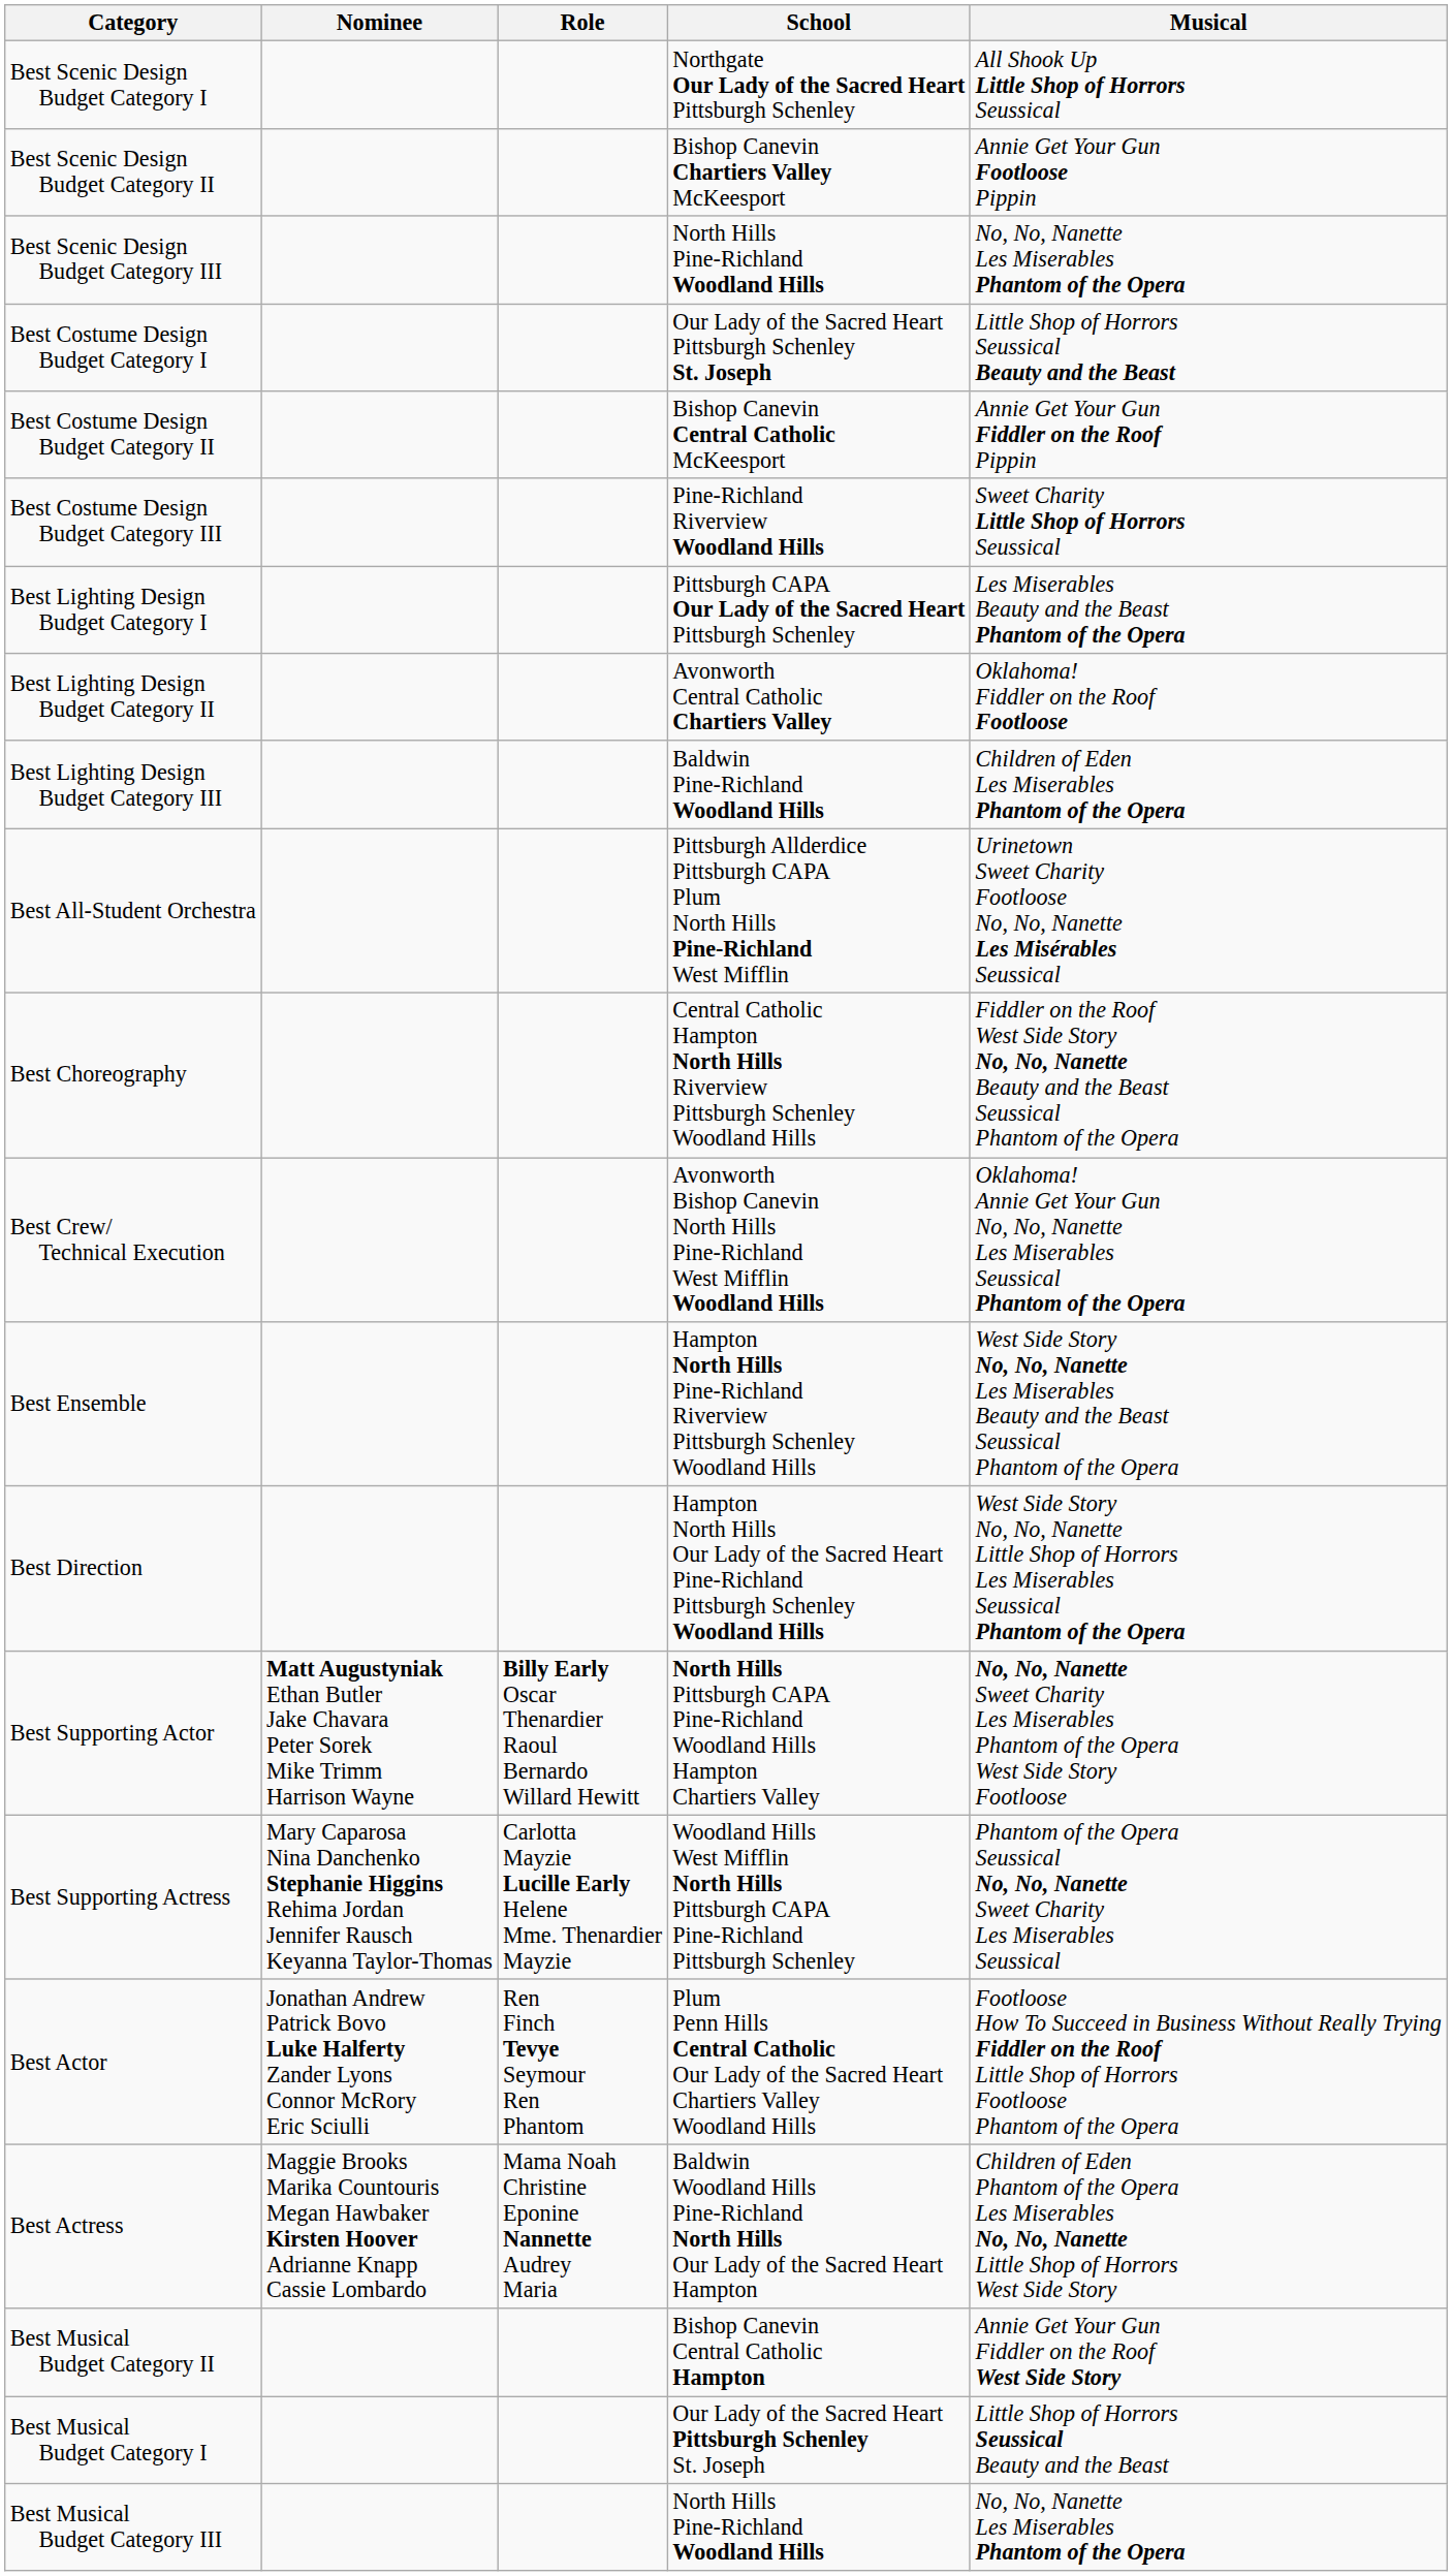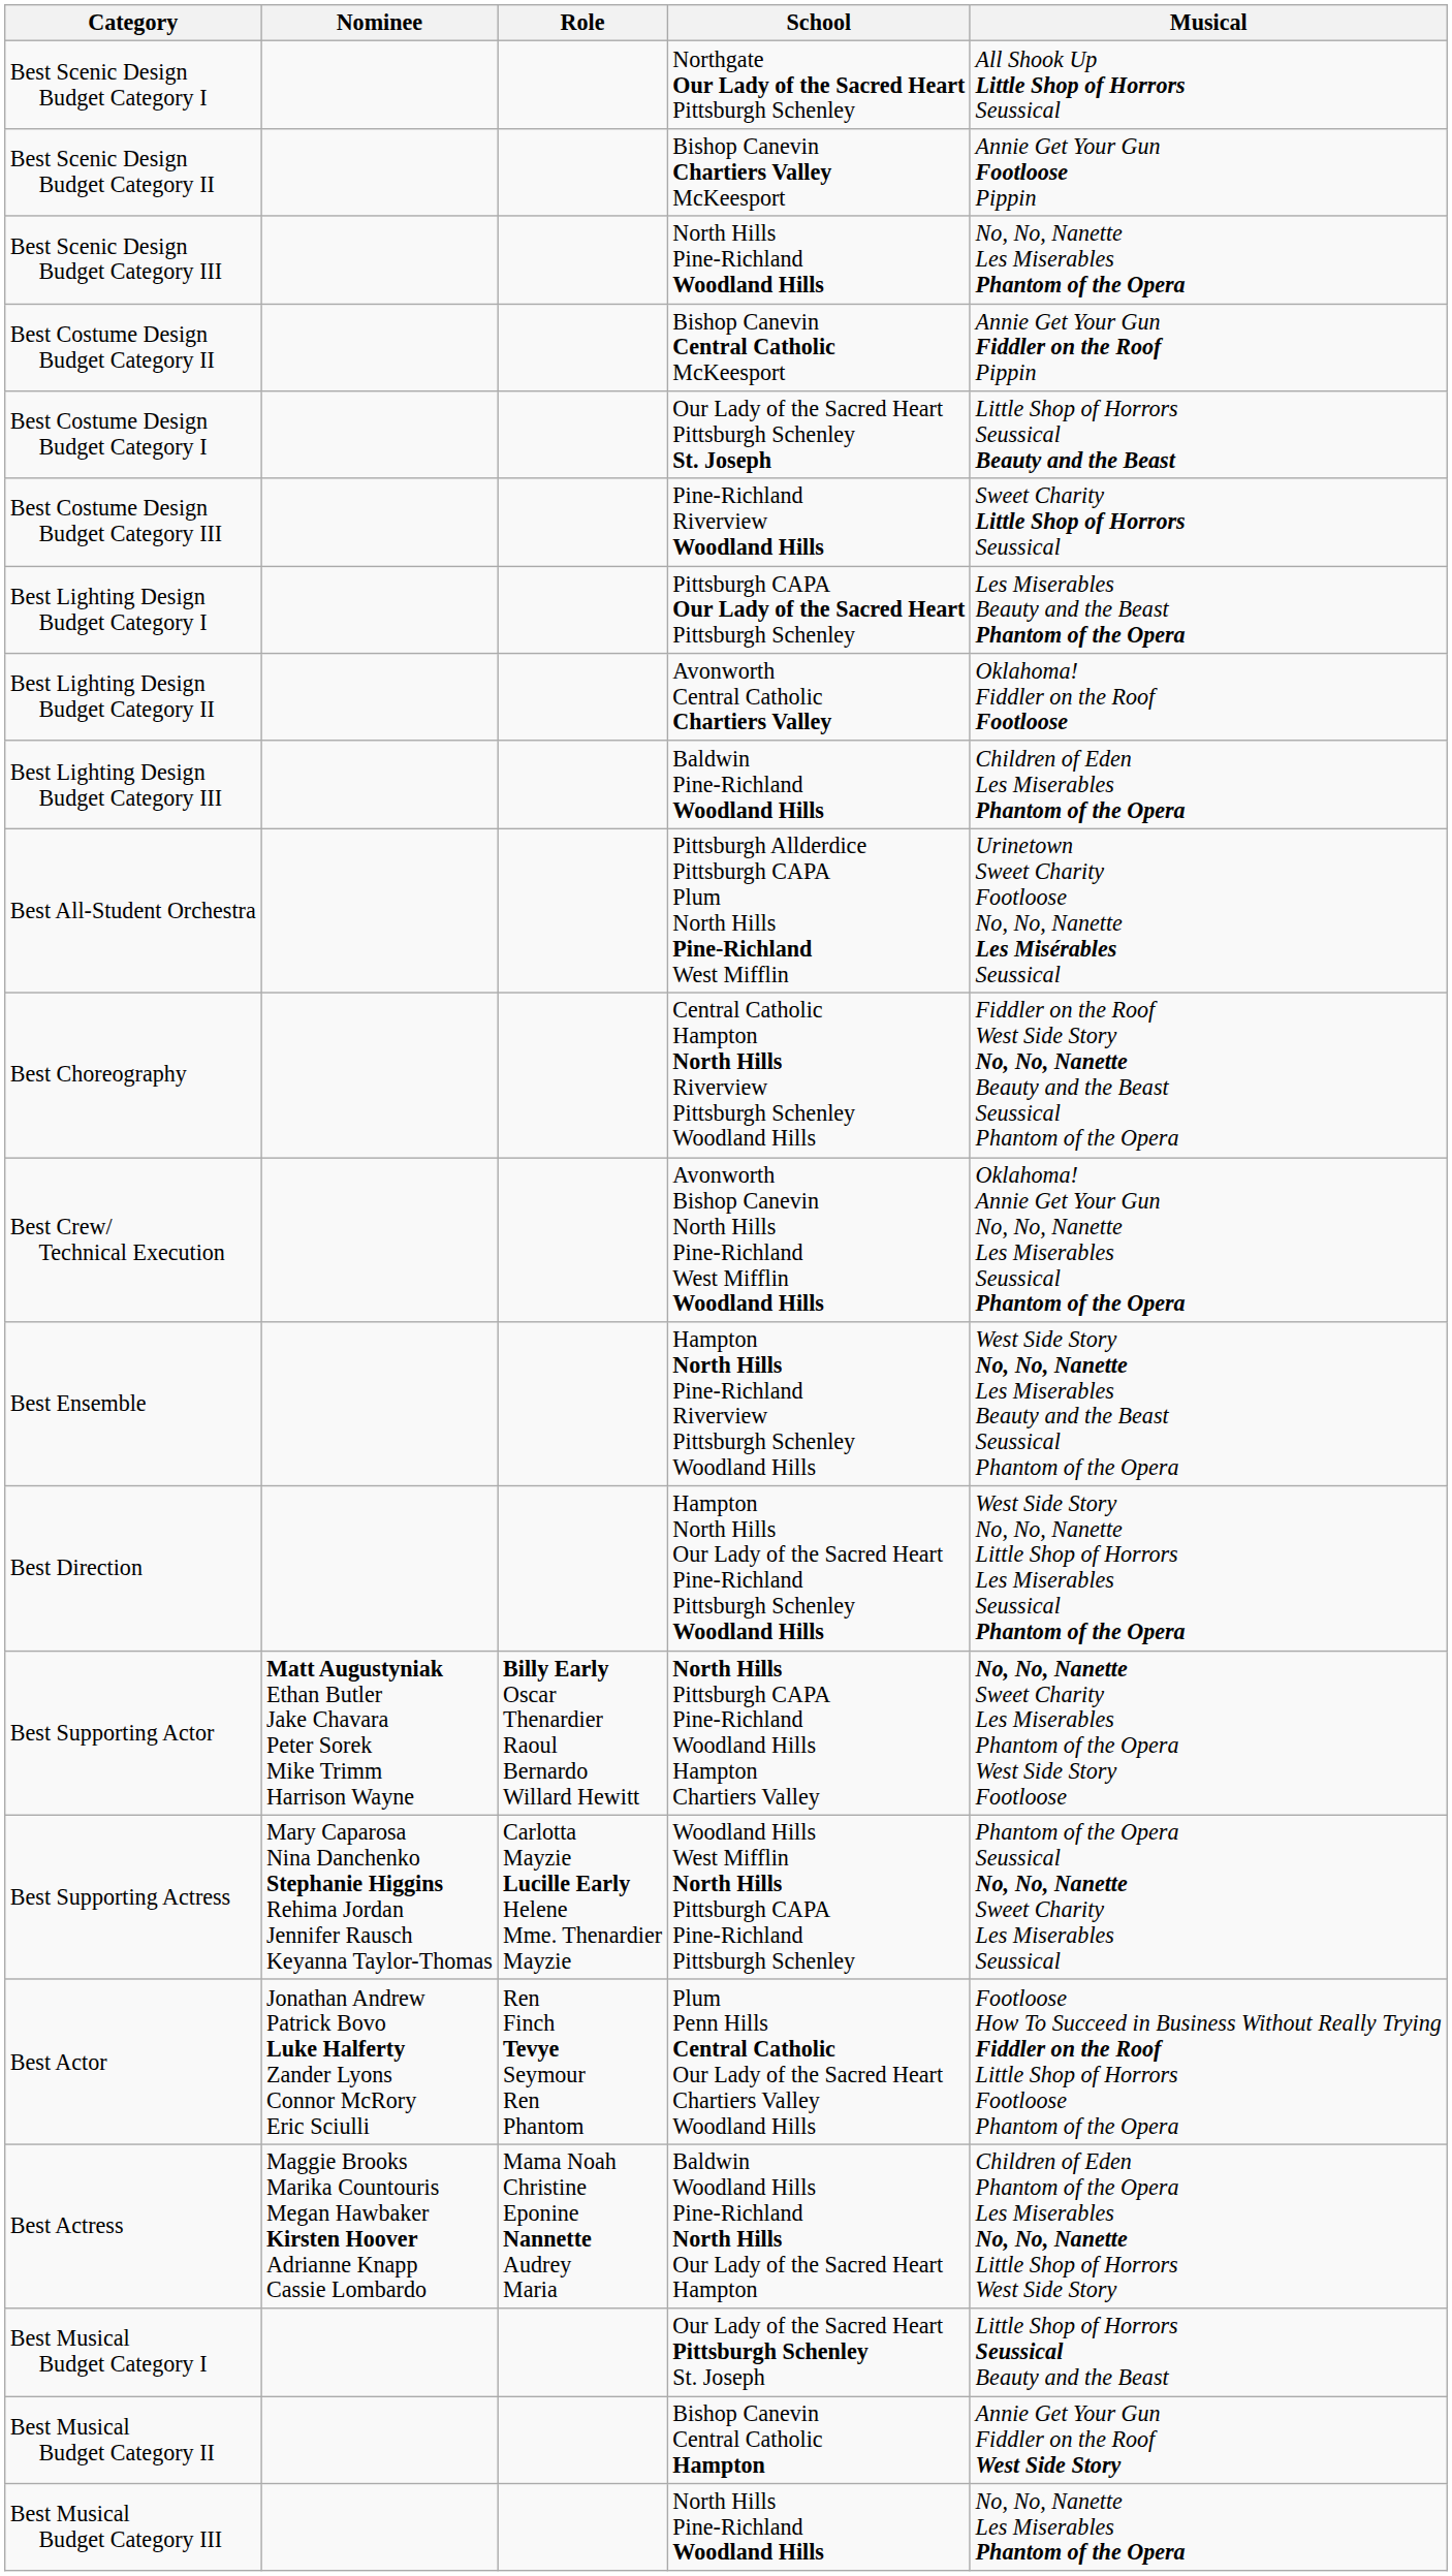 <table class="wikitable">
 <tr>
 <th>Category</th>
 <th>Nominee</th>
 <th>Role</th>
 <th>School</th>
 <th>Musical</th>
 </tr>
 <tr>
 <td>Best Scenic Design<br>     Budget Category I</td>
 <td></td>
 <td></td>
 <td>Northgate<br><strong>Our Lady of the Sacred Heart</strong><br>Pittsburgh Schenley</td>
 <td><em>All Shook Up</em><br><strong><em>Little Shop of Horrors</em></strong><br><em>Seussical</em></td>
 </tr>
 <tr>
 <td>Best Scenic Design<br>     Budget Category II</td>
 <td></td>
 <td></td>
 <td>Bishop Canevin<br><strong>Chartiers Valley</strong><br>McKeesport</td>
 <td><em>Annie Get Your Gun</em><br><strong><em>Footloose</em></strong><br><em>Pippin</em></td>
 </tr>
 <tr>
 <td>Best Scenic Design<br>     Budget Category III</td>
 <td></td>
 <td></td>
 <td>North Hills<br>Pine-Richland<br><strong>Woodland Hills</strong></td>
 <td><em>No, No, Nanette</em><br><em>Les Miserables</em><br><strong><em>Phantom of the Opera</em></strong></td>
 </tr>
 <tr>
+<td>Best Costume Design<br>     Budget Category II</td>
+<td></td>
+<td></td>
+<td>Bishop Canevin<br><strong>Central Catholic</strong><br>McKeesport</td>
+<td><em>Annie Get Your Gun</em><br><strong><em>Fiddler on the Roof</em></strong><br><em>Pippin</em></td>
+</tr>
+<tr>
 <td>Best Costume Design<br>     Budget Category I</td>
 <td></td>
 <td></td>
 <td>Our Lady of the Sacred Heart<br>Pittsburgh Schenley<br><strong>St. Joseph</strong></td>
 <td><em>Little Shop of Horrors</em><br><em>Seussical</em><br><strong><em>Beauty and the Beast</em></strong></td>
-</tr>
-<tr>
-<td>Best Costume Design<br>     Budget Category II</td>
-<td></td>
-<td></td>
-<td>Bishop Canevin<br><strong>Central Catholic</strong><br>McKeesport</td>
-<td><em>Annie Get Your Gun</em><br><strong><em>Fiddler on the Roof</em></strong><br><em>Pippin</em></td>
 </tr>
 <tr>
 <td>Best Costume Design<br>     Budget Category III</td>
 <td></td>
 <td></td>
 <td>Pine-Richland<br>Riverview<br><strong>Woodland Hills</strong></td>
 <td><em>Sweet Charity</em><br><strong><em>Little Shop of Horrors</em></strong><br><em>Seussical</em></td>
 </tr>
 <tr>
 <td>Best Lighting Design<br>     Budget Category I</td>
 <td></td>
 <td></td>
 <td>Pittsburgh CAPA<br><strong>Our Lady of the Sacred Heart</strong><br>Pittsburgh Schenley</td>
 <td><em>Les Miserables</em><br><em>Beauty and the Beast</em><br><strong><em>Phantom of the Opera</em></strong></td>
 </tr>
 <tr>
 <td>Best Lighting Design<br>     Budget Category II</td>
 <td></td>
 <td></td>
 <td>Avonworth<br>Central Catholic<br><strong>Chartiers Valley</strong></td>
 <td><em>Oklahoma!</em><br><em>Fiddler on the Roof</em><br><strong><em>Footloose</em></strong></td>
 </tr>
 <tr>
 <td>Best Lighting Design<br>     Budget Category III</td>
 <td></td>
 <td></td>
 <td>Baldwin<br>Pine-Richland<br><strong>Woodland Hills</strong></td>
 <td><em>Children of Eden</em><br><em>Les Miserables</em><br><strong><em>Phantom of the Opera</em></strong></td>
 </tr>
 <tr>
 <td>Best All-Student Orchestra</td>
 <td></td>
 <td></td>
 <td>Pittsburgh Allderdice<br>Pittsburgh CAPA<br>Plum<br>North Hills<br><strong>Pine-Richland</strong><br>West Mifflin</td>
 <td><em>Urinetown</em><br><em>Sweet Charity</em><br><em>Footloose</em><br><em>No, No, Nanette</em><br><strong><em>Les Misérables</em></strong><br><em>Seussical</em></td>
 </tr>
 <tr>
 <td>Best Choreography</td>
 <td></td>
 <td></td>
 <td>Central Catholic<br>Hampton<br><strong>North Hills</strong><br>Riverview<br>Pittsburgh Schenley<br>Woodland Hills</td>
 <td><em>Fiddler on the Roof</em><br><em>West Side Story</em><br><strong><em>No, No, Nanette</em></strong><br><em>Beauty and the Beast</em><br><em>Seussical</em><br><em>Phantom of the Opera</em></td>
 </tr>
 <tr>
 <td>Best Crew/<br>     Technical Execution</td>
 <td></td>
 <td></td>
 <td>Avonworth<br>Bishop Canevin<br>North Hills<br>Pine-Richland<br>West Mifflin<br><strong>Woodland Hills</strong></td>
 <td><em>Oklahoma!</em><br><em>Annie Get Your Gun</em><br><em>No, No, Nanette</em><br><em>Les Miserables</em><br><em>Seussical</em><br><strong><em>Phantom of the Opera</em></strong></td>
 </tr>
 <tr>
 <td>Best Ensemble</td>
 <td></td>
 <td></td>
 <td>Hampton<br><strong>North Hills</strong><br>Pine-Richland<br>Riverview<br>Pittsburgh Schenley<br>Woodland Hills</td>
 <td><em>West Side Story</em><br><strong><em>No, No, Nanette</em></strong><br><em>Les Miserables</em><br><em>Beauty and the Beast</em><br><em>Seussical</em><br><em>Phantom of the Opera</em></td>
 </tr>
 <tr>
 <td>Best Direction</td>
 <td></td>
 <td></td>
 <td>Hampton<br>North Hills<br>Our Lady of the Sacred Heart<br>Pine-Richland<br>Pittsburgh Schenley<br><strong>Woodland Hills</strong></td>
 <td><em>West Side Story</em><br><em>No, No, Nanette</em><br><em>Little Shop of Horrors</em><br><em>Les Miserables</em><br><em>Seussical</em><br><strong><em>Phantom of the Opera</em></strong></td>
 </tr>
 <tr>
 <td>Best Supporting Actor</td>
 <td><strong>Matt Augustyniak</strong><br>Ethan Butler<br>Jake Chavara<br>Peter Sorek<br>Mike Trimm<br>Harrison Wayne</td>
 <td><strong>Billy Early</strong><br>Oscar<br>Thenardier<br>Raoul<br>Bernardo<br>Willard Hewitt</td>
 <td><strong>North Hills</strong><br>Pittsburgh CAPA<br>Pine-Richland<br>Woodland Hills<br>Hampton<br>Chartiers Valley</td>
 <td><strong><em>No, No, Nanette</em></strong><br><em>Sweet Charity</em><br><em>Les Miserables</em><br><em>Phantom of the Opera</em><br><em>West Side Story</em><br><em>Footloose</em></td>
 </tr>
 <tr>
 <td>Best Supporting Actress</td>
 <td>Mary Caparosa<br>Nina Danchenko<br><strong>Stephanie Higgins</strong><br>Rehima Jordan<br>Jennifer Rausch<br>Keyanna Taylor-Thomas</td>
 <td>Carlotta<br>Mayzie<br><strong>Lucille Early</strong><br>Helene<br>Mme. Thenardier<br>Mayzie</td>
 <td>Woodland Hills<br>West Mifflin<br><strong>North Hills</strong><br>Pittsburgh CAPA<br>Pine-Richland<br>Pittsburgh Schenley</td>
 <td><em>Phantom of the Opera</em><br><em>Seussical</em><br><strong><em>No, No, Nanette</em></strong><br><em>Sweet Charity</em><br><em>Les Miserables</em><br><em>Seussical</em></td>
 </tr>
 <tr>
 <td>Best Actor</td>
 <td>Jonathan Andrew<br>Patrick Bovo<br><strong>Luke Halferty</strong><br>Zander Lyons<br>Connor McRory<br>Eric Sciulli</td>
 <td>Ren<br>Finch<br><strong>Tevye</strong><br>Seymour<br>Ren<br>Phantom</td>
 <td>Plum<br>Penn Hills<br><strong>Central Catholic</strong><br>Our Lady of the Sacred Heart<br>Chartiers Valley<br>Woodland Hills</td>
 <td><em>Footloose</em><br><em>How To Succeed in Business Without Really Trying</em><br><strong><em>Fiddler on the Roof</em></strong><br><em>Little Shop of Horrors</em><br><em>Footloose</em><br><em>Phantom of the Opera</em></td>
 </tr>
 <tr>
 <td>Best Actress</td>
 <td>Maggie Brooks<br>Marika Countouris<br>Megan Hawbaker<br><strong>Kirsten Hoover</strong><br>Adrianne Knapp<br>Cassie Lombardo</td>
 <td>Mama Noah<br>Christine<br>Eponine<br><strong>Nannette</strong><br>Audrey<br>Maria</td>
 <td>Baldwin<br>Woodland Hills<br>Pine-Richland<br><strong>North Hills</strong><br>Our Lady of the Sacred Heart<br>Hampton</td>
 <td><em>Children of Eden</em><br><em>Phantom of the Opera</em><br><em>Les Miserables</em><br><strong><em>No, No, Nanette</em></strong><br><em>Little Shop of Horrors</em><br><em>West Side Story</em></td>
 </tr>
 <tr>
+<td>Best Musical<br>     Budget Category I</td>
+<td></td>
+<td></td>
+<td>Our Lady of the Sacred Heart<br><strong>Pittsburgh Schenley</strong><br>St. Joseph</td>
+<td><em>Little Shop of Horrors</em><br><strong><em>Seussical</em></strong><br><em>Beauty and the Beast</em></td>
+</tr>
+<tr>
 <td>Best Musical<br>     Budget Category II</td>
 <td></td>
 <td></td>
 <td>Bishop Canevin<br>Central Catholic<br><strong>Hampton</strong></td>
 <td><em>Annie Get Your Gun</em><br><em>Fiddler on the Roof</em><br><strong><em>West Side Story</em></strong></td>
-</tr>
-<tr>
-<td>Best Musical<br>     Budget Category I</td>
-<td></td>
-<td></td>
-<td>Our Lady of the Sacred Heart<br><strong>Pittsburgh Schenley</strong><br>St. Joseph</td>
-<td><em>Little Shop of Horrors</em><br><strong><em>Seussical</em></strong><br><em>Beauty and the Beast</em></td>
 </tr>
 <tr>
 <td>Best Musical<br>     Budget Category III</td>
 <td></td>
 <td></td>
 <td>North Hills<br>Pine-Richland<br><strong>Woodland Hills</strong></td>
 <td><em>No, No, Nanette</em><br><em>Les Miserables</em><br><strong><em>Phantom of the Opera</em></strong></td>
 </tr>
 </table>
